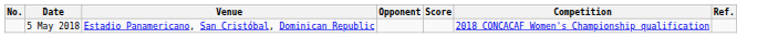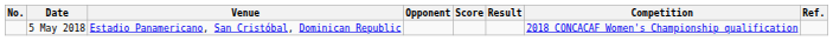 <table class="wikitable">
 <tr>
 <th>No.</th>
 <th>Date</th>
 <th>Venue</th>
 <th>Opponent</th>
 <th>Score</th>
+<th>Result</th>
 <th>Competition</th>
 <th>Ref.</th>
 </tr>
 <tr>
 <td></td>
 <td>5 May 2018</td>
 <td><a href='#'>Estadio Panamericano</a>, <a href='#'>San Cristóbal</a>, <a href='#'>Dominican Republic</a></td>
 <td></td>
 <td></td>
+<td></td>
 <td><a href='#'>2018 CONCACAF Women's Championship qualification</a></td>
 <td></td>
 </tr>
 </table>
